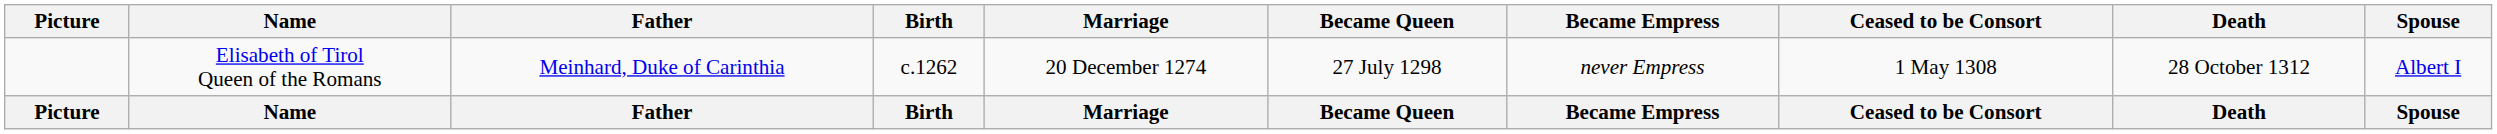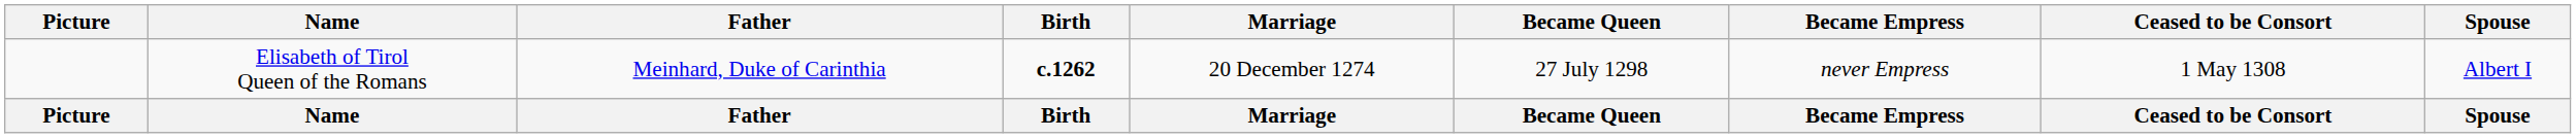 <table width=95% class="wikitable">
 <tr>
 <th>Picture</th>
 <th>Name</th>
 <th>Father</th>
 <th>Birth</th>
 <th>Marriage</th>
 <th>Became Queen</th>
 <th>Became Empress</th>
 <th>Ceased to be Consort</th>
-<th>Death</th>
 <th>Spouse</th>
 </tr>
 <tr>
 <td align=center></td>
 <td align=center><a href='#'>Elisabeth of Tirol</a><br>Queen of the Romans</td>
 <td align="center"><a href='#'>Meinhard, Duke of Carinthia</a></td>
-<td align="center">c.1262</td>
+<td align="center"><strong>c.1262</strong></td>
 <td align="center">20 December 1274</td>
 <td align="center">27 July 1298</td>
 <td align="center"><em>never Empress</em></td>
 <td align="center">1 May 1308</td>
-<td align="center">28 October 1312</td>
 <td align="center"><a href='#'>Albert I</a></td>
 </tr>
 <tr>
 <th>Picture</th>
 <th>Name</th>
 <th>Father</th>
 <th>Birth</th>
 <th>Marriage</th>
 <th>Became Queen</th>
 <th>Became Empress</th>
 <th>Ceased to be Consort</th>
-<th>Death</th>
 <th>Spouse</th>
 </tr>
 </table>
